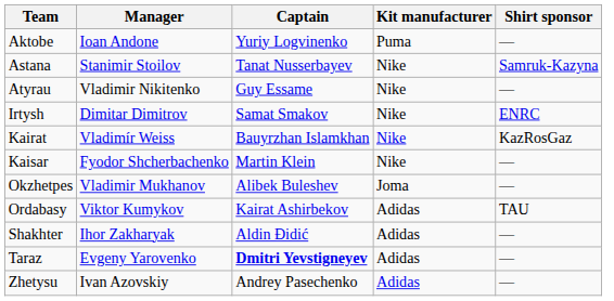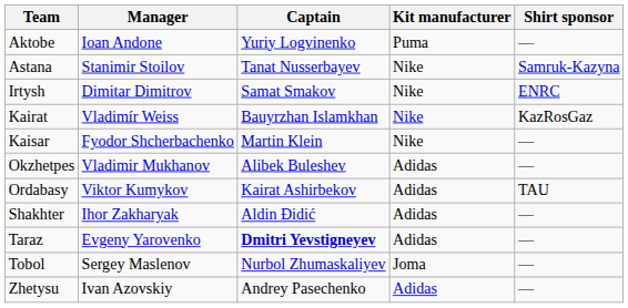 <table class="wikitable sortable" style="text-align: left;">
 <tr>
 <th>Team</th>
 <th>Manager</th>
 <th>Captain</th>
 <th>Kit manufacturer</th>
 <th>Shirt sponsor</th>
 </tr>
 <tr>
 <td>Aktobe</td>
 <td> <a href='#'>Ioan Andone</a></td>
 <td> <a href='#'>Yuriy Logvinenko</a></td>
 <td>Puma</td>
 <td>—</td>
 </tr>
 <tr>
 <td>Astana</td>
 <td> <a href='#'>Stanimir Stoilov</a></td>
 <td> <a href='#'>Tanat Nusserbayev</a></td>
 <td>Nike</td>
 <td><a href='#'>Samruk-Kazyna</a></td>
-</tr>
-<tr>
-<td>Atyrau</td>
-<td> Vladimir Nikitenko</td>
-<td> <a href='#'>Guy Essame</a></td>
-<td>Nike</td>
-<td>—</td>
 </tr>
 <tr>
 <td>Irtysh</td>
 <td> <a href='#'>Dimitar Dimitrov</a></td>
 <td> <a href='#'>Samat Smakov</a></td>
 <td>Nike</td>
 <td><a href='#'>ENRC</a></td>
 </tr>
 <tr>
 <td>Kairat</td>
 <td> <a href='#'>Vladimír Weiss</a></td>
 <td> <a href='#'>Bauyrzhan Islamkhan</a></td>
 <td><a href='#'>Nike</a></td>
 <td>KazRosGaz</td>
 </tr>
 <tr>
 <td>Kaisar</td>
 <td> <a href='#'>Fyodor Shcherbachenko</a></td>
 <td> <a href='#'>Martin Klein</a></td>
 <td>Nike</td>
 <td>—</td>
 </tr>
 <tr>
 <td>Okzhetpes</td>
 <td> <a href='#'>Vladimir Mukhanov</a></td>
 <td> <a href='#'>Alibek Buleshev</a></td>
-<td>Joma</td>
+<td>Adidas</td>
 <td>—</td>
 </tr>
 <tr>
 <td>Ordabasy</td>
 <td> <a href='#'>Viktor Kumykov</a></td>
 <td> <a href='#'>Kairat Ashirbekov</a></td>
 <td>Adidas</td>
 <td>TAU</td>
 </tr>
 <tr>
 <td>Shakhter</td>
 <td> <a href='#'>Ihor Zakharyak</a></td>
 <td> <a href='#'>Aldin Đidić</a></td>
 <td>Adidas</td>
 <td>—</td>
 </tr>
 <tr>
 <td>Taraz</td>
 <td> <a href='#'>Evgeny Yarovenko</a></td>
 <td><strong> <a href='#'>Dmitri Yevstigneyev</a></strong></td>
 <td>Adidas</td>
 <td>—</td>
 </tr>
 <tr>
+<td>Tobol</td>
+<td> Sergey Maslenov</td>
+<td> <a href='#'>Nurbol Zhumaskaliyev</a></td>
+<td>Joma</td>
+<td>—</td>
+</tr>
+<tr>
 <td>Zhetysu</td>
 <td> Ivan Azovskiy</td>
 <td> Andrey Pasechenko</td>
 <td><a href='#'>Adidas</a></td>
 <td>—</td>
 </tr>
 </table>
